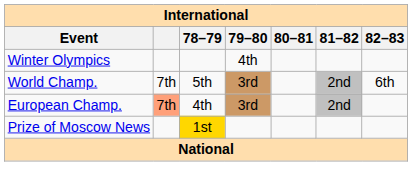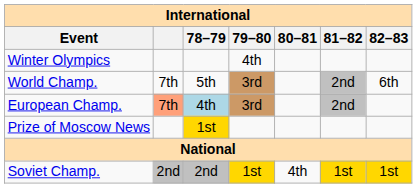 <table class="wikitable" style="text-align:center">
 <tr>
 <th style="background-color: #ffdead; " colspan=7 align=center>International</th>
 </tr>
 <tr>
 <th>Event</th>
 <th></th>
 <th>78–79</th>
 <th>79–80</th>
 <th>80–81</th>
 <th>81–82</th>
 <th>82–83</th>
 </tr>
 <tr>
 <td align=left><a href='#'>Winter Olympics</a></td>
 <td></td>
 <td></td>
 <td>4th</td>
 <td></td>
 <td></td>
 <td></td>
 </tr>
 <tr>
 <td align=left><a href='#'>World Champ.</a></td>
 <td>7th</td>
 <td>5th</td>
 <td bgcolor=cc9966>3rd</td>
 <td></td>
 <td bgcolor=silver>2nd</td>
 <td>6th</td>
 </tr>
 <tr>
 <td align=left><a href='#'>European Champ.</a></td>
 <td style="background: lightsalmon;">7th</td>
-<td>4th</td>
+<td style="background: lightblue;">4th</td>
 <td bgcolor=cc9966>3rd</td>
 <td></td>
 <td bgcolor=silver>2nd</td>
 <td></td>
 </tr>
 <tr>
 <td align=left><a href='#'>Prize of Moscow News</a></td>
 <td></td>
 <td bgcolor=gold>1st</td>
 <td></td>
 <td></td>
 <td></td>
 <td></td>
 </tr>
 <tr>
 <th style="background-color: #ffdead; " colspan=7 align=center>National</th>
 </tr>
+<tr>
+<td align=left><a href='#'>Soviet Champ.</a></td>
+<td bgcolor=silver>2nd</td>
+<td bgcolor=silver>2nd</td>
+<td bgcolor=gold>1st</td>
+<td>4th</td>
+<td bgcolor=gold>1st</td>
+<td bgcolor=gold>1st</td>
+</tr>
 </table>
